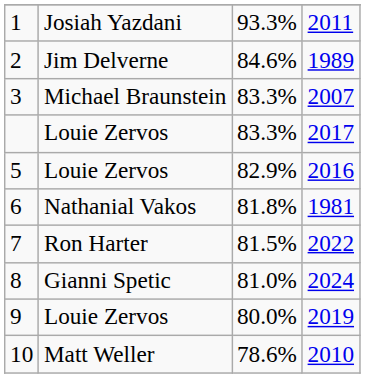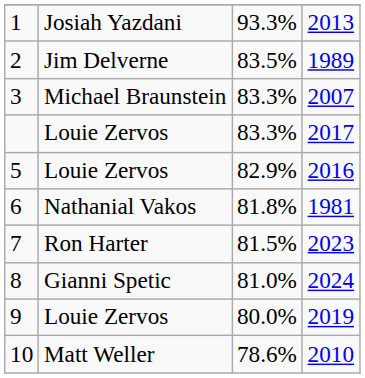 <table class="wikitable">
 <tr>
 </tr>
 <tr>
 <td>1</td>
 <td>Josiah Yazdani</td>
 <td><abbr>93.3%</abbr></td>
-<td><a href='#'>2011</a></td>
+<td><a href='#'>2013</a></td>
 </tr>
 <tr>
 <td>2</td>
 <td>Jim Delverne</td>
-<td><abbr>84.6%</abbr></td>
+<td><abbr>83.5%</abbr></td>
 <td><a href='#'>1989</a></td>
 </tr>
 <tr>
 <td>3</td>
 <td>Michael Braunstein</td>
 <td><abbr>83.3%</abbr></td>
 <td><a href='#'>2007</a></td>
 </tr>
 <tr>
 <td></td>
 <td>Louie Zervos</td>
 <td><abbr>83.3%</abbr></td>
 <td><a href='#'>2017</a></td>
 </tr>
 <tr>
 <td>5</td>
 <td>Louie Zervos</td>
 <td><abbr>82.9%</abbr></td>
 <td><a href='#'>2016</a></td>
 </tr>
 <tr>
 <td>6</td>
 <td>Nathanial Vakos</td>
 <td><abbr>81.8%</abbr></td>
 <td><a href='#'>1981</a></td>
 </tr>
 <tr>
 <td>7</td>
 <td>Ron Harter</td>
 <td><abbr>81.5%</abbr></td>
-<td><a href='#'>2022</a></td>
+<td><a href='#'>2023</a></td>
 </tr>
 <tr>
 <td>8</td>
 <td>Gianni Spetic</td>
 <td><abbr>81.0%</abbr></td>
 <td><a href='#'>2024</a></td>
 </tr>
 <tr>
 <td>9</td>
 <td>Louie Zervos</td>
 <td><abbr>80.0%</abbr></td>
 <td><a href='#'>2019</a></td>
 </tr>
 <tr>
 <td>10</td>
 <td>Matt Weller</td>
 <td><abbr>78.6%</abbr></td>
 <td><a href='#'>2010</a></td>
 </tr>
 </table>
